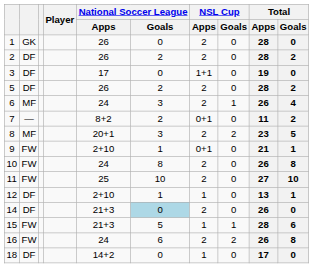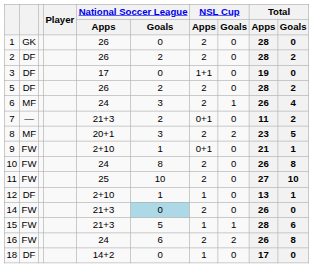 <table class="wikitable sortable" style="text-align:center">
 <tr>
 <th rowspan="2"></th>
 <th rowspan="2"></th>
 <th rowspan="2"></th>
 <th rowspan="2">Player</th>
 <th colspan="2"><a href='#'>National Soccer League</a></th>
 <th colspan="2"><a href='#'>NSL Cup</a></th>
 <th colspan="2">Total</th>
 </tr>
 <tr>
 <th>Apps</th>
 <th>Goals</th>
 <th>Apps</th>
 <th>Goals</th>
 <th>Apps</th>
 <th>Goals</th>
 </tr>
 <tr>
 <td>1</td>
 <td>GK</td>
 <td></td>
 <td align="left"><br></td>
 <td>26</td>
 <td>0<br></td>
 <td>2</td>
 <td>0<br></td>
 <th>28</th>
 <th>0</th>
 </tr>
 <tr>
 <td>2</td>
 <td>DF</td>
 <td></td>
 <td align="left"><br></td>
 <td>26</td>
 <td>2<br></td>
 <td>2</td>
 <td>0<br></td>
 <th>28</th>
 <th>2</th>
 </tr>
 <tr>
 <td>3</td>
 <td>DF</td>
 <td></td>
 <td align="left"><br></td>
 <td>17</td>
 <td>0<br></td>
 <td>1+1</td>
 <td>0<br></td>
 <th>19</th>
 <th>0</th>
 </tr>
 <tr>
 <td>5</td>
 <td>DF</td>
 <td></td>
 <td align="left"><br></td>
 <td>26</td>
 <td>2<br></td>
 <td>2</td>
 <td>0<br></td>
 <th>28</th>
 <th>2</th>
 </tr>
 <tr>
 <td>6</td>
 <td>MF</td>
 <td></td>
 <td align="left"><br></td>
 <td>24</td>
 <td>3<br></td>
 <td>2</td>
 <td>1<br></td>
 <th>26</th>
 <th>4</th>
 </tr>
 <tr>
 <td>7</td>
 <td>—</td>
 <td></td>
 <td align="left"><br></td>
-<td>8+2</td>
+<td>21+3</td>
 <td>2<br></td>
 <td>0+1</td>
 <td>0<br></td>
 <th>11</th>
 <th>2</th>
 </tr>
 <tr>
 <td>8</td>
 <td>MF</td>
 <td></td>
 <td align="left"><br></td>
 <td>20+1</td>
 <td>3<br></td>
 <td>2</td>
 <td>2<br></td>
 <th>23</th>
 <th>5</th>
 </tr>
 <tr>
 <td>9</td>
 <td>FW</td>
 <td></td>
 <td align="left"><br></td>
 <td>2+10</td>
 <td>1<br></td>
 <td>0+1</td>
 <td>0<br></td>
 <th>21</th>
 <th>1</th>
 </tr>
 <tr>
 <td>10</td>
 <td>FW</td>
 <td></td>
 <td align="left"><br></td>
 <td>24</td>
 <td>8<br></td>
 <td>2</td>
 <td>0<br></td>
 <th>26</th>
 <th>8</th>
 </tr>
 <tr>
 <td>11</td>
 <td>FW</td>
 <td></td>
 <td align="left"><br></td>
 <td>25</td>
 <td>10<br></td>
 <td>2</td>
 <td>0<br></td>
 <th>27</th>
 <th>10</th>
 </tr>
 <tr>
 <td>12</td>
 <td>DF</td>
 <td></td>
 <td align="left"><br></td>
 <td>2+10</td>
 <td>1<br></td>
 <td>1</td>
 <td>0<br></td>
 <th>13</th>
 <th>1</th>
 </tr>
 <tr>
 <td>14</td>
-<td>DF</td>
+<td>FW</td>
 <td></td>
 <td align="left"><br></td>
 <td>21+3</td>
 <td style="background: lightblue;">0<br></td>
 <td>2</td>
 <td>0<br></td>
 <th>26</th>
 <th>0</th>
 </tr>
 <tr>
 <td>15</td>
 <td>FW</td>
 <td></td>
 <td align="left"><br></td>
 <td>21+3</td>
 <td>5<br></td>
 <td>1</td>
 <td>1<br></td>
 <th>28</th>
 <th>6</th>
 </tr>
 <tr>
 <td>16</td>
 <td>FW</td>
 <td></td>
 <td align="left"><br></td>
 <td>24</td>
 <td>6<br></td>
 <td>2</td>
 <td>2<br></td>
 <th>26</th>
 <th>8</th>
 </tr>
 <tr>
 <td>18</td>
 <td>DF</td>
 <td></td>
 <td align="left"><br></td>
 <td>14+2</td>
 <td>0<br></td>
 <td>1</td>
 <td>0<br></td>
 <th>17</th>
 <th>0</th>
 </tr>
 </table>
